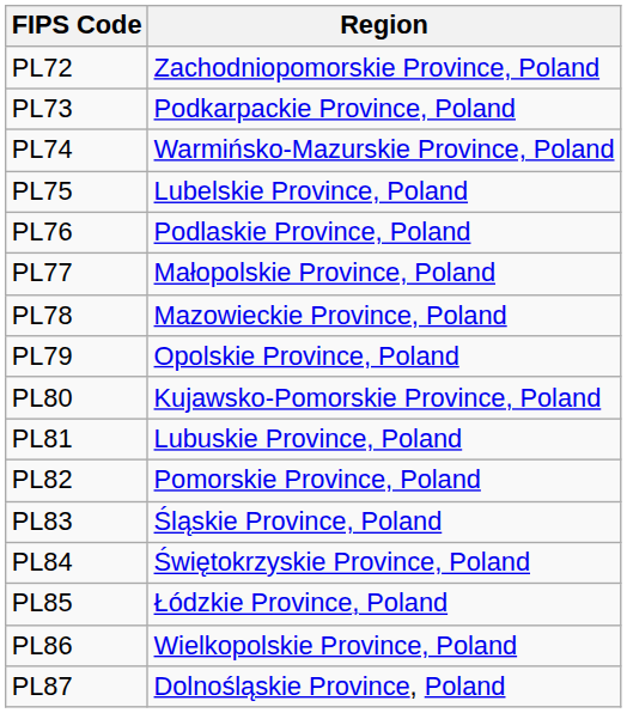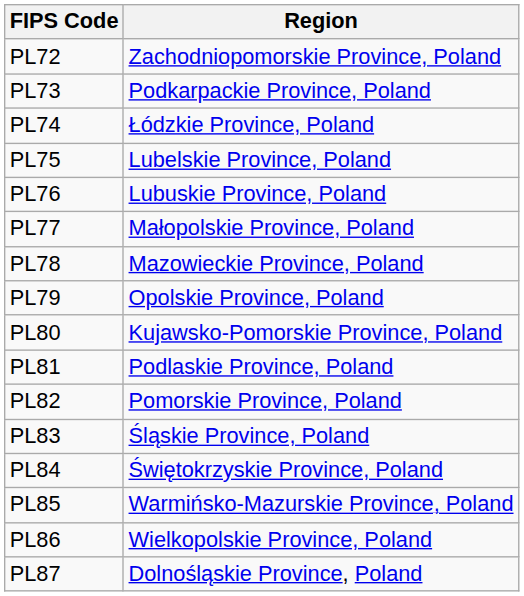 <table class="wikitable">
 <tr>
 <th>FIPS Code</th>
 <th>Region</th>
 </tr>
 <tr>
 <td>PL72</td>
 <td><a href='#'>Zachodniopomorskie Province, Poland</a></td>
 </tr>
 <tr>
 <td>PL73</td>
 <td><a href='#'>Podkarpackie Province, Poland</a></td>
 </tr>
 <tr>
 <td>PL74</td>
-<td><a href='#'>Warmińsko-Mazurskie Province, Poland</a></td>
+<td><a href='#'>Łódzkie Province, Poland</a></td>
 </tr>
 <tr>
 <td>PL75</td>
 <td><a href='#'>Lubelskie Province, Poland</a></td>
 </tr>
 <tr>
 <td>PL76</td>
-<td><a href='#'>Podlaskie Province, Poland</a></td>
+<td><a href='#'>Lubuskie Province, Poland</a></td>
 </tr>
 <tr>
 <td>PL77</td>
 <td><a href='#'>Małopolskie Province, Poland</a></td>
 </tr>
 <tr>
 <td>PL78</td>
 <td><a href='#'>Mazowieckie Province, Poland</a></td>
 </tr>
 <tr>
 <td>PL79</td>
 <td><a href='#'>Opolskie Province, Poland</a></td>
 </tr>
 <tr>
 <td>PL80</td>
 <td><a href='#'>Kujawsko-Pomorskie Province, Poland</a></td>
 </tr>
 <tr>
 <td>PL81</td>
-<td><a href='#'>Lubuskie Province, Poland</a></td>
+<td><a href='#'>Podlaskie Province, Poland</a></td>
 </tr>
 <tr>
 <td>PL82</td>
 <td><a href='#'>Pomorskie Province, Poland</a></td>
 </tr>
 <tr>
 <td>PL83</td>
 <td><a href='#'>Śląskie Province, Poland</a></td>
 </tr>
 <tr>
 <td>PL84</td>
 <td><a href='#'>Świętokrzyskie Province, Poland</a></td>
 </tr>
 <tr>
 <td>PL85</td>
-<td><a href='#'>Łódzkie Province, Poland</a></td>
+<td><a href='#'>Warmińsko-Mazurskie Province, Poland</a></td>
 </tr>
 <tr>
 <td>PL86</td>
 <td><a href='#'>Wielkopolskie Province, Poland</a></td>
 </tr>
 <tr>
 <td>PL87</td>
 <td><a href='#'>Dolnośląskie Province</a>, <a href='#'>Poland</a></td>
 </tr>
 </table>
